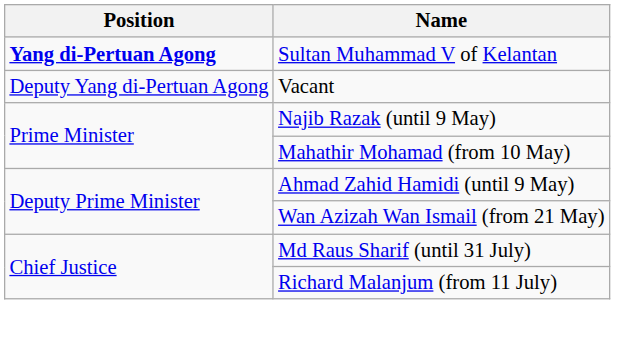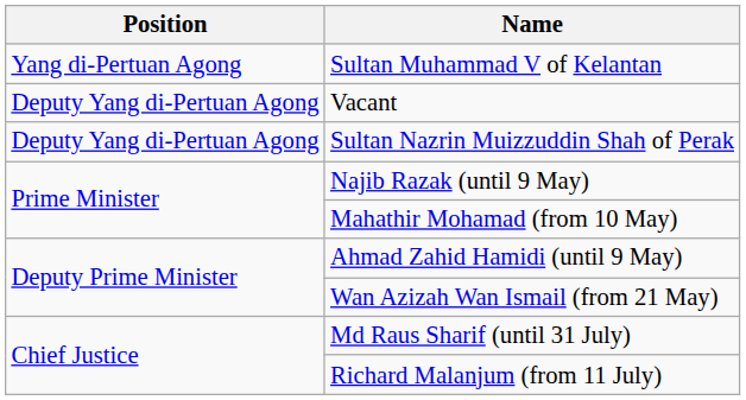 <table class="wikitable">
 <tr>
 <th>Position</th>
 <th>Name</th>
 </tr>
 <tr>
-<td><strong><a href='#'>Yang di-Pertuan Agong</a></strong></td>
+<td><a href='#'>Yang di-Pertuan Agong</a></td>
 <td><a href='#'>Sultan Muhammad V</a> of <a href='#'>Kelantan</a></td>
 </tr>
 <tr>
 <td><a href='#'>Deputy Yang di-Pertuan Agong</a></td>
 <td>Vacant</td>
+</tr>
+<tr>
+<td><a href='#'>Deputy Yang di-Pertuan Agong</a></td>
+<td><a href='#'>Sultan Nazrin Muizzuddin Shah</a> of <a href='#'>Perak</a></td>
 </tr>
 <tr>
 <td rowspan=2><a href='#'>Prime Minister</a></td>
 <td><a href='#'>Najib Razak</a> (until 9 May)</td>
 </tr>
 <tr>
 <td><a href='#'>Mahathir Mohamad</a> (from 10 May)</td>
 </tr>
 <tr>
 <td rowspan=2><a href='#'>Deputy Prime Minister</a></td>
 <td><a href='#'>Ahmad Zahid Hamidi</a> (until 9 May)</td>
 </tr>
 <tr>
 <td><a href='#'>Wan Azizah Wan Ismail</a> (from 21 May)</td>
 </tr>
 <tr>
 <td rowspan=2><a href='#'>Chief Justice</a></td>
 <td><a href='#'>Md Raus Sharif</a> (until 31 July)</td>
 </tr>
 <tr>
 <td><a href='#'>Richard Malanjum</a> (from 11 July)</td>
 </tr>
 </table>
